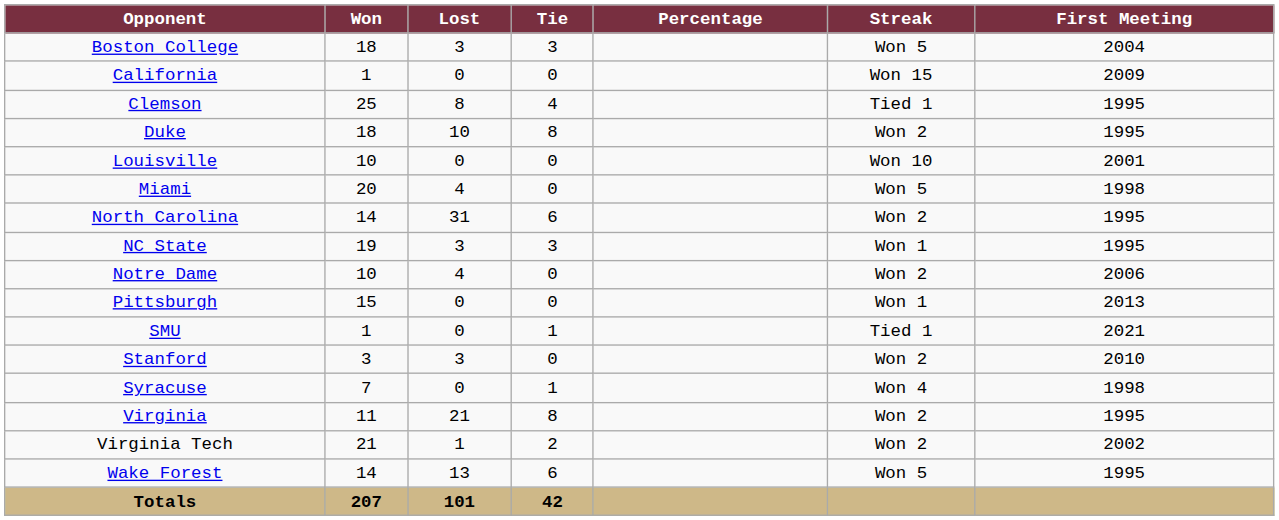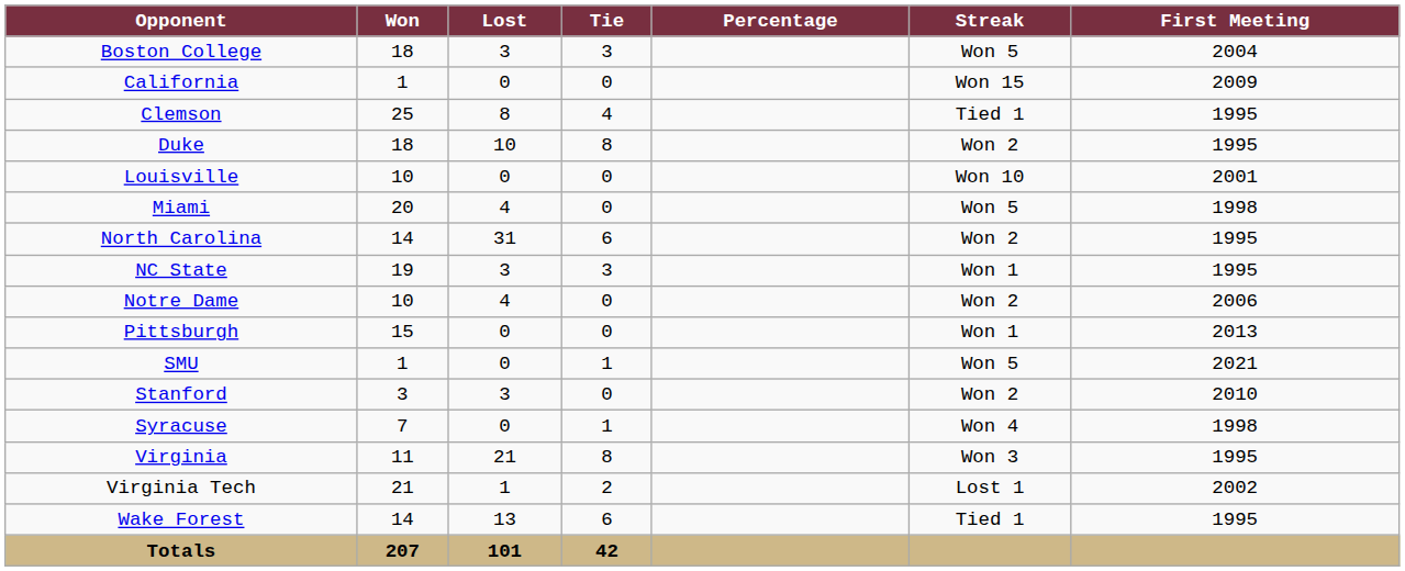 <table class="wikitable" style="width:75%;">
 <tr>
 <th style="background:#782F40; color:white;">Opponent</th>
 <th style="background:#782F40; color:white;">Won</th>
 <th style="background:#782F40; color:white;">Lost</th>
 <th style="background:#782F40; color:white;">Tie</th>
 <th style="background:#782F40; color:white;">Percentage</th>
 <th style="background:#782F40; color:white;">Streak</th>
 <th style="background:#782F40; color:white;">First Meeting</th>
 </tr>
 <tr style="text-align:center;">
 <td><a href='#'>Boston College</a></td>
 <td>18</td>
 <td>3</td>
 <td>3</td>
 <td></td>
 <td>Won 5</td>
 <td>2004</td>
 </tr>
 <tr style="text-align:center;">
 <td><a href='#'>California</a></td>
 <td>1</td>
 <td>0</td>
 <td>0</td>
 <td></td>
 <td>Won 15</td>
 <td>2009</td>
 </tr>
 <tr style="text-align:center;">
 <td><a href='#'>Clemson</a></td>
 <td>25</td>
 <td>8</td>
 <td>4</td>
 <td></td>
 <td>Tied 1</td>
 <td>1995</td>
 </tr>
 <tr style="text-align:center;">
 <td><a href='#'>Duke</a></td>
 <td>18</td>
 <td>10</td>
 <td>8</td>
 <td></td>
 <td>Won 2</td>
 <td>1995</td>
 </tr>
 <tr style="text-align:center;">
 <td><a href='#'>Louisville</a></td>
 <td>10</td>
 <td>0</td>
 <td>0</td>
 <td></td>
 <td>Won 10</td>
 <td>2001</td>
 </tr>
 <tr style="text-align:center;">
 <td><a href='#'>Miami</a></td>
 <td>20</td>
 <td>4</td>
 <td>0</td>
 <td></td>
 <td>Won 5</td>
 <td>1998</td>
 </tr>
 <tr style="text-align:center;">
 <td><a href='#'>North Carolina</a></td>
 <td>14</td>
 <td>31</td>
 <td>6</td>
 <td></td>
 <td>Won 2</td>
 <td>1995</td>
 </tr>
 <tr style="text-align:center;">
 <td><a href='#'>NC State</a></td>
 <td>19</td>
 <td>3</td>
 <td>3</td>
 <td></td>
 <td>Won 1</td>
 <td>1995</td>
 </tr>
 <tr style="text-align:center;">
 <td><a href='#'>Notre Dame</a></td>
 <td>10</td>
 <td>4</td>
 <td>0</td>
 <td></td>
 <td>Won 2</td>
 <td>2006</td>
 </tr>
 <tr style="text-align:center;">
 <td><a href='#'>Pittsburgh</a></td>
 <td>15</td>
 <td>0</td>
 <td>0</td>
 <td></td>
 <td>Won 1</td>
 <td>2013</td>
 </tr>
 <tr style="text-align:center;">
 <td><a href='#'>SMU</a></td>
 <td>1</td>
 <td>0</td>
 <td>1</td>
 <td></td>
-<td>Tied 1</td>
+<td>Won 5</td>
 <td>2021</td>
 </tr>
 <tr style="text-align:center;">
 <td><a href='#'>Stanford</a></td>
 <td>3</td>
 <td>3</td>
 <td>0</td>
 <td></td>
 <td>Won 2</td>
 <td>2010</td>
 </tr>
 <tr style="text-align:center;">
 <td><a href='#'>Syracuse</a></td>
 <td>7</td>
 <td>0</td>
 <td>1</td>
 <td></td>
 <td>Won 4</td>
 <td>1998</td>
 </tr>
 <tr style="text-align:center;">
 <td><a href='#'>Virginia</a></td>
 <td>11</td>
 <td>21</td>
 <td>8</td>
 <td></td>
-<td>Won 2</td>
+<td>Won 3</td>
 <td>1995</td>
 </tr>
 <tr style="text-align:center;">
 <td>Virginia Tech</td>
 <td>21</td>
 <td>1</td>
 <td>2</td>
 <td></td>
-<td>Won 2</td>
+<td>Lost 1</td>
 <td>2002</td>
 </tr>
 <tr style="text-align:center;">
 <td><a href='#'>Wake Forest</a></td>
 <td>14</td>
 <td>13</td>
 <td>6</td>
 <td></td>
-<td>Won 5</td>
+<td>Tied 1</td>
 <td>1995</td>
 </tr>
 <tr class="unsortable" style="text-align:center; background:#CCCC66;">
 <th style="background:#CEB888; color:black;"><strong>Totals</strong></th>
 <th style="background:#CEB888; color:black;"><strong>207</strong></th>
 <th style="background:#CEB888; color:black;"><strong>101</strong></th>
 <th style="background:#CEB888; color:black;"><strong>42</strong></th>
 <th style="background:#CEB888; color:black;"><strong></strong></th>
 <th style="background:#CEB888; color:black;"></th>
 <th style="background:#CEB888; color:black;"></th>
 </tr>
 </table>
